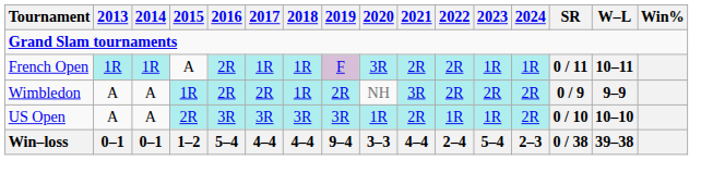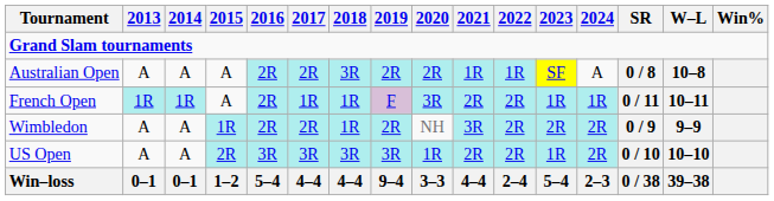 <table class=wikitable style=text-align:center;font-size:97%>
 <tr>
 <th>Tournament</th>
 <th><a href='#'>2013</a></th>
 <th><a href='#'>2014</a></th>
 <th><a href='#'>2015</a></th>
 <th><a href='#'>2016</a></th>
 <th><a href='#'>2017</a></th>
 <th><a href='#'>2018</a></th>
 <th><a href='#'>2019</a></th>
 <th><a href='#'>2020</a></th>
 <th><a href='#'>2021</a></th>
 <th><a href='#'>2022</a></th>
 <th><a href='#'>2023</a></th>
 <th><a href='#'>2024</a></th>
 <th>SR</th>
 <th>W–L</th>
 <th>Win%</th>
 </tr>
 <tr>
 <td colspan="16" align="left"><strong><a href='#'>Grand Slam tournaments</a></strong></td>
+</tr>
+<tr>
+<td align=left><a href='#'>Australian Open</a></td>
+<td>A</td>
+<td>A</td>
+<td>A</td>
+<td bgcolor=afeeee><a href='#'>2R</a></td>
+<td bgcolor=afeeee><a href='#'>2R</a></td>
+<td bgcolor=afeeee><a href='#'>3R</a></td>
+<td bgcolor=afeeee><a href='#'>2R</a></td>
+<td bgcolor=afeeee><a href='#'>2R</a></td>
+<td bgcolor=afeeee><a href='#'>1R</a></td>
+<td bgcolor=afeeee><a href='#'>1R</a></td>
+<td bgcolor=yellow><a href='#'>SF</a></td>
+<td>A</td>
+<th>0 / 8</th>
+<th>10–8</th>
+<th></th>
 </tr>
 <tr>
 <td align=left><a href='#'>French Open</a></td>
 <td bgcolor=afeeee><a href='#'>1R</a></td>
 <td bgcolor=afeeee><a href='#'>1R</a></td>
 <td>A</td>
 <td bgcolor=afeeee><a href='#'>2R</a></td>
 <td bgcolor=afeeee><a href='#'>1R</a></td>
 <td bgcolor=afeeee><a href='#'>1R</a></td>
 <td bgcolor=thistle><a href='#'>F</a></td>
 <td bgcolor=afeeee><a href='#'>3R</a></td>
 <td bgcolor=afeeee><a href='#'>2R</a></td>
 <td bgcolor=afeeee><a href='#'>2R</a></td>
 <td bgcolor=afeeee><a href='#'>1R</a></td>
 <td bgcolor=afeeee><a href='#'>1R</a></td>
 <th>0 / 11</th>
 <th>10–11</th>
 <th></th>
 </tr>
 <tr>
 <td align=left><a href='#'>Wimbledon</a></td>
 <td>A</td>
 <td>A</td>
 <td bgcolor=afeeee><a href='#'>1R</a></td>
 <td bgcolor=afeeee><a href='#'>2R</a></td>
 <td bgcolor=afeeee><a href='#'>2R</a></td>
 <td bgcolor=afeeee><a href='#'>1R</a></td>
 <td bgcolor=afeeee><a href='#'>2R</a></td>
 <td style=color:#767676>NH</td>
 <td bgcolor=afeeee><a href='#'>3R</a></td>
 <td bgcolor=afeeee><a href='#'>2R</a></td>
 <td bgcolor=afeeee><a href='#'>2R</a></td>
 <td bgcolor=afeeee><a href='#'>2R</a></td>
 <th>0 / 9</th>
 <th>9–9</th>
 <th></th>
 </tr>
 <tr>
 <td align=left><a href='#'>US Open</a></td>
 <td>A</td>
 <td>A</td>
 <td bgcolor=afeeee><a href='#'>2R</a></td>
 <td bgcolor=afeeee><a href='#'>3R</a></td>
 <td bgcolor=afeeee><a href='#'>3R</a></td>
 <td bgcolor=afeeee><a href='#'>3R</a></td>
 <td bgcolor=afeeee><a href='#'>3R</a></td>
 <td bgcolor=afeeee><a href='#'>1R</a></td>
 <td bgcolor=afeeee><a href='#'>2R</a></td>
-<td bgcolor=afeeee><a href='#'>1R</a></td>
+<td bgcolor=afeeee><a href='#'>2R</a></td>
 <td bgcolor=afeeee><a href='#'>1R</a></td>
 <td bgcolor=afeeee><a href='#'>2R</a></td>
 <th>0 / 10</th>
 <th>10–10</th>
 <th></th>
 </tr>
 <tr>
 <th style=text-align:left>Win–loss</th>
 <th>0–1</th>
 <th>0–1</th>
 <th>1–2</th>
 <th>5–4</th>
 <th>4–4</th>
 <th>4–4</th>
 <th>9–4</th>
 <th>3–3</th>
 <th>4–4</th>
 <th>2–4</th>
 <th>5–4</th>
 <th>2–3</th>
 <th>0 / 38</th>
 <th>39–38</th>
 <th></th>
 </tr>
 </table>
